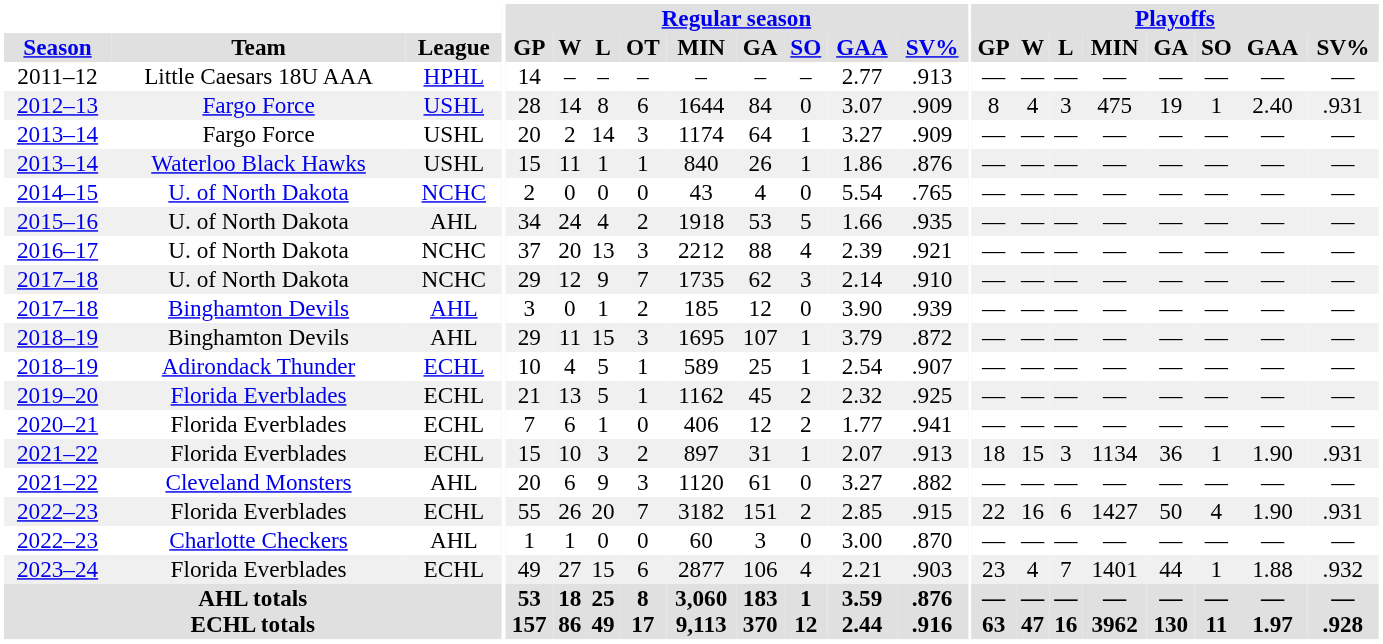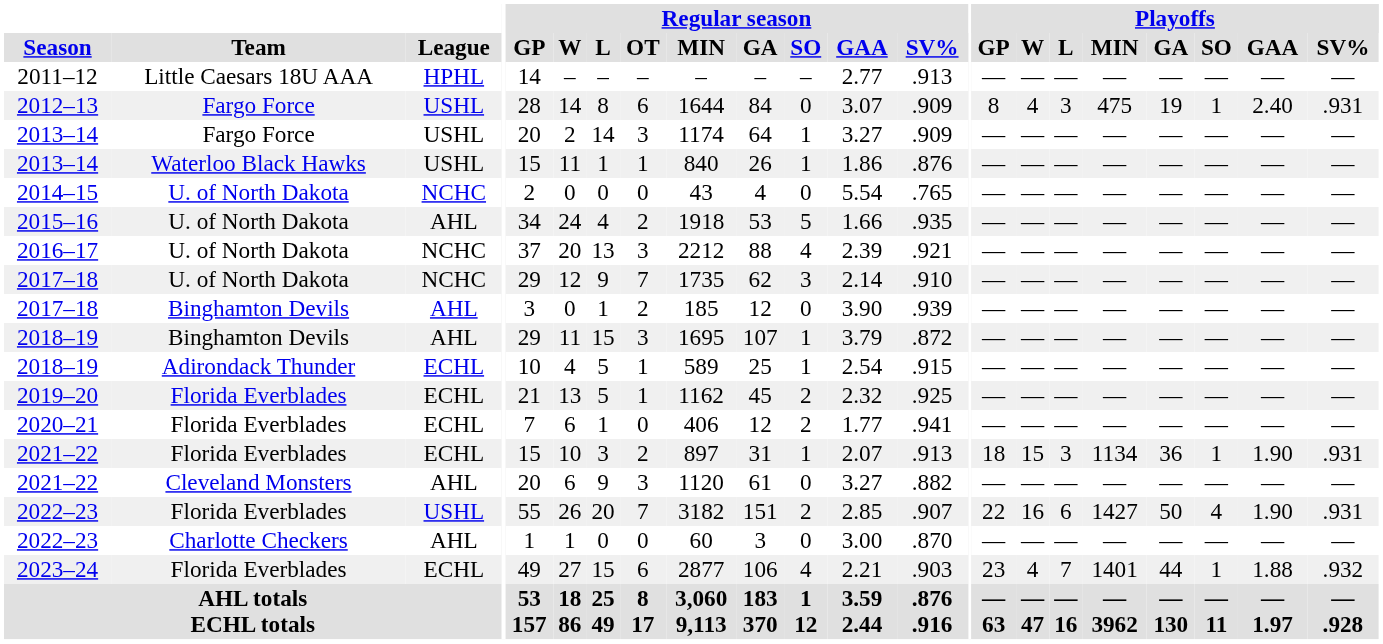 <table border="0" cellpadding="1" cellspacing="0" style="text-align:center; width:75%">
 <tr ALIGN="center" bgcolor="#e0e0e0">
 <th align="center" colspan="3" bgcolor="#ffffff"></th>
 <th align="center" rowspan="99" bgcolor="#ffffff"></th>
 <th align="center" colspan="9" bgcolor="#e0e0e0"><a href='#'>Regular season</a></th>
 <th align="center" rowspan="99" bgcolor="#ffffff"></th>
 <th align="center" colspan="8" bgcolor="#e0e0e0"><a href='#'>Playoffs</a></th>
 </tr>
 <tr ALIGN="center" bgcolor="#e0e0e0">
 <th><a href='#'>Season</a></th>
 <th>Team</th>
 <th>League</th>
 <th>GP</th>
 <th>W</th>
 <th>L</th>
 <th>OT</th>
 <th>MIN</th>
 <th>GA</th>
 <th><a href='#'>SO</a></th>
 <th><a href='#'>GAA</a></th>
 <th><a href='#'>SV%</a></th>
 <th>GP</th>
 <th>W</th>
 <th>L</th>
 <th>MIN</th>
 <th>GA</th>
 <th>SO</th>
 <th>GAA</th>
 <th>SV%</th>
 </tr>
 <tr>
 <td>2011–12</td>
 <td>Little Caesars 18U AAA</td>
 <td><a href='#'>HPHL</a></td>
 <td>14</td>
 <td>–</td>
 <td>–</td>
 <td>–</td>
 <td>–</td>
 <td>–</td>
 <td>–</td>
 <td>2.77</td>
 <td>.913</td>
 <td>—</td>
 <td>—</td>
 <td>—</td>
 <td>—</td>
 <td>—</td>
 <td>—</td>
 <td>—</td>
 <td>—</td>
 </tr>
 <tr bgcolor="f0f0f0">
 <td><a href='#'>2012–13</a></td>
 <td><a href='#'>Fargo Force</a></td>
 <td><a href='#'>USHL</a></td>
 <td>28</td>
 <td>14</td>
 <td>8</td>
 <td>6</td>
 <td>1644</td>
 <td>84</td>
 <td>0</td>
 <td>3.07</td>
 <td>.909</td>
 <td>8</td>
 <td>4</td>
 <td>3</td>
 <td>475</td>
 <td>19</td>
 <td>1</td>
 <td>2.40</td>
 <td>.931</td>
 </tr>
 <tr>
 <td><a href='#'>2013–14</a></td>
 <td>Fargo Force</td>
 <td>USHL</td>
 <td>20</td>
 <td>2</td>
 <td>14</td>
 <td>3</td>
 <td>1174</td>
 <td>64</td>
 <td>1</td>
 <td>3.27</td>
 <td>.909</td>
 <td>—</td>
 <td>—</td>
 <td>—</td>
 <td>—</td>
 <td>—</td>
 <td>—</td>
 <td>—</td>
 <td>—</td>
 </tr>
 <tr bgcolor="f0f0f0">
 <td><a href='#'>2013–14</a></td>
 <td><a href='#'>Waterloo Black Hawks</a></td>
 <td>USHL</td>
 <td>15</td>
 <td>11</td>
 <td>1</td>
 <td>1</td>
 <td>840</td>
 <td>26</td>
 <td>1</td>
 <td>1.86</td>
 <td>.876</td>
 <td>—</td>
 <td>—</td>
 <td>—</td>
 <td>—</td>
 <td>—</td>
 <td>—</td>
 <td>—</td>
 <td>—</td>
 </tr>
 <tr>
 <td><a href='#'>2014–15</a></td>
 <td><a href='#'>U. of North Dakota</a></td>
 <td><a href='#'>NCHC</a></td>
 <td>2</td>
 <td>0</td>
 <td>0</td>
 <td>0</td>
 <td>43</td>
 <td>4</td>
 <td>0</td>
 <td>5.54</td>
 <td>.765</td>
 <td>—</td>
 <td>—</td>
 <td>—</td>
 <td>—</td>
 <td>—</td>
 <td>—</td>
 <td>—</td>
 <td>—</td>
 </tr>
 <tr bgcolor="f0f0f0">
 <td><a href='#'>2015–16</a></td>
 <td>U. of North Dakota</td>
 <td>AHL</td>
 <td>34</td>
 <td>24</td>
 <td>4</td>
 <td>2</td>
 <td>1918</td>
 <td>53</td>
 <td>5</td>
 <td>1.66</td>
 <td>.935</td>
 <td>—</td>
 <td>—</td>
 <td>—</td>
 <td>—</td>
 <td>—</td>
 <td>—</td>
 <td>—</td>
 <td>—</td>
 </tr>
 <tr>
 <td><a href='#'>2016–17</a></td>
 <td>U. of North Dakota</td>
 <td>NCHC</td>
 <td>37</td>
 <td>20</td>
 <td>13</td>
 <td>3</td>
 <td>2212</td>
 <td>88</td>
 <td>4</td>
 <td>2.39</td>
 <td>.921</td>
 <td>—</td>
 <td>—</td>
 <td>—</td>
 <td>—</td>
 <td>—</td>
 <td>—</td>
 <td>—</td>
 <td>—</td>
 </tr>
 <tr bgcolor="f0f0f0">
 <td><a href='#'>2017–18</a></td>
 <td>U. of North Dakota</td>
 <td>NCHC</td>
 <td>29</td>
 <td>12</td>
 <td>9</td>
 <td>7</td>
 <td>1735</td>
 <td>62</td>
 <td>3</td>
 <td>2.14</td>
 <td>.910</td>
 <td>—</td>
 <td>—</td>
 <td>—</td>
 <td>—</td>
 <td>—</td>
 <td>—</td>
 <td>—</td>
 <td>—</td>
 </tr>
 <tr>
 <td><a href='#'>2017–18</a></td>
 <td><a href='#'>Binghamton Devils</a></td>
 <td><a href='#'>AHL</a></td>
 <td>3</td>
 <td>0</td>
 <td>1</td>
 <td>2</td>
 <td>185</td>
 <td>12</td>
 <td>0</td>
 <td>3.90</td>
 <td>.939</td>
 <td>—</td>
 <td>—</td>
 <td>—</td>
 <td>—</td>
 <td>—</td>
 <td>—</td>
 <td>—</td>
 <td>—</td>
 </tr>
 <tr bgcolor="f0f0f0">
 <td><a href='#'>2018–19</a></td>
 <td>Binghamton Devils</td>
 <td>AHL</td>
 <td>29</td>
 <td>11</td>
 <td>15</td>
 <td>3</td>
 <td>1695</td>
 <td>107</td>
 <td>1</td>
 <td>3.79</td>
 <td>.872</td>
 <td>—</td>
 <td>—</td>
 <td>—</td>
 <td>—</td>
 <td>—</td>
 <td>—</td>
 <td>—</td>
 <td>—</td>
 </tr>
 <tr>
 <td><a href='#'>2018–19</a></td>
 <td><a href='#'>Adirondack Thunder</a></td>
 <td><a href='#'>ECHL</a></td>
 <td>10</td>
 <td>4</td>
 <td>5</td>
 <td>1</td>
 <td>589</td>
 <td>25</td>
 <td>1</td>
 <td>2.54</td>
-<td>.907</td>
+<td>.915</td>
 <td>—</td>
 <td>—</td>
 <td>—</td>
 <td>—</td>
 <td>—</td>
 <td>—</td>
 <td>—</td>
 <td>—</td>
 </tr>
 <tr bgcolor="f0f0f0">
 <td><a href='#'>2019–20</a></td>
 <td><a href='#'>Florida Everblades</a></td>
 <td>ECHL</td>
 <td>21</td>
 <td>13</td>
 <td>5</td>
 <td>1</td>
 <td>1162</td>
 <td>45</td>
 <td>2</td>
 <td>2.32</td>
 <td>.925</td>
 <td>—</td>
 <td>—</td>
 <td>—</td>
 <td>—</td>
 <td>—</td>
 <td>—</td>
 <td>—</td>
 <td>—</td>
 </tr>
 <tr>
 <td><a href='#'>2020–21</a></td>
 <td>Florida Everblades</td>
 <td>ECHL</td>
 <td>7</td>
 <td>6</td>
 <td>1</td>
 <td>0</td>
 <td>406</td>
 <td>12</td>
 <td>2</td>
 <td>1.77</td>
 <td>.941</td>
 <td>—</td>
 <td>—</td>
 <td>—</td>
 <td>—</td>
 <td>—</td>
 <td>—</td>
 <td>—</td>
 <td>—</td>
 </tr>
 <tr bgcolor="f0f0f0">
 <td><a href='#'>2021–22</a></td>
 <td>Florida Everblades</td>
 <td>ECHL</td>
 <td>15</td>
 <td>10</td>
 <td>3</td>
 <td>2</td>
 <td>897</td>
 <td>31</td>
 <td>1</td>
 <td>2.07</td>
 <td>.913</td>
 <td>18</td>
 <td>15</td>
 <td>3</td>
 <td>1134</td>
 <td>36</td>
 <td>1</td>
 <td>1.90</td>
 <td>.931</td>
 </tr>
 <tr>
 <td><a href='#'>2021–22</a></td>
 <td><a href='#'>Cleveland Monsters</a></td>
 <td>AHL</td>
 <td>20</td>
 <td>6</td>
 <td>9</td>
 <td>3</td>
 <td>1120</td>
 <td>61</td>
 <td>0</td>
 <td>3.27</td>
 <td>.882</td>
 <td>—</td>
 <td>—</td>
 <td>—</td>
 <td>—</td>
 <td>—</td>
 <td>—</td>
 <td>—</td>
 <td>—</td>
 </tr>
 <tr bgcolor="f0f0f0">
 <td><a href='#'>2022–23</a></td>
 <td>Florida Everblades</td>
-<td>ECHL</td>
+<td><a href='#'>USHL</a></td>
 <td>55</td>
 <td>26</td>
 <td>20</td>
 <td>7</td>
 <td>3182</td>
 <td>151</td>
 <td>2</td>
 <td>2.85</td>
-<td>.915</td>
+<td>.907</td>
 <td>22</td>
 <td>16</td>
 <td>6</td>
 <td>1427</td>
 <td>50</td>
 <td>4</td>
 <td>1.90</td>
 <td>.931</td>
 </tr>
 <tr>
 <td><a href='#'>2022–23</a></td>
 <td><a href='#'>Charlotte Checkers</a></td>
 <td>AHL</td>
 <td>1</td>
 <td>1</td>
 <td>0</td>
 <td>0</td>
 <td>60</td>
 <td>3</td>
 <td>0</td>
 <td>3.00</td>
 <td>.870</td>
 <td>—</td>
 <td>—</td>
 <td>—</td>
 <td>—</td>
 <td>—</td>
 <td>—</td>
 <td>—</td>
 <td>—</td>
 </tr>
 <tr bgcolor="f0f0f0">
 <td><a href='#'>2023–24</a></td>
 <td>Florida Everblades</td>
 <td>ECHL</td>
 <td>49</td>
 <td>27</td>
 <td>15</td>
 <td>6</td>
 <td>2877</td>
 <td>106</td>
 <td>4</td>
 <td>2.21</td>
 <td>.903</td>
 <td>23</td>
 <td>4</td>
 <td>7</td>
 <td>1401</td>
 <td>44</td>
 <td>1</td>
 <td>1.88</td>
 <td>.932</td>
 </tr>
 <tr bgcolor="e0e0e0">
 <th colspan="3">AHL totals<br>ECHL totals</th>
 <th>53<br>157</th>
 <th>18<br>86</th>
 <th>25<br>49</th>
 <th>8<br>17</th>
 <th>3,060<br>9,113</th>
 <th>183<br>370</th>
 <th>1<br>12</th>
 <th>3.59<br>2.44</th>
 <th>.876<br>.916</th>
 <th>—<br>63</th>
 <th>—<br>47</th>
 <th>—<br>16</th>
 <th>—<br>3962</th>
 <th>—<br>130</th>
 <th>—<br>11</th>
 <th>—<br>1.97</th>
 <th>—<br>.928</th>
 </tr>
 </table>
